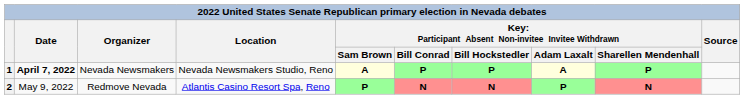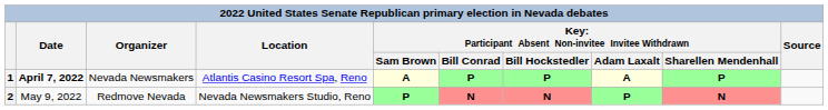 <table class="wikitable" style="text-align:center;">
 <tr>
 <th colspan="12" style="background-color:#B0C4DE;">2022 United States Senate Republican primary election in Nevada debates</th>
 </tr>
 <tr>
 <th rowspan="2"></th>
 <th rowspan="2">Date</th>
 <th rowspan="2">Organizer</th>
 <th rowspan="2">Location</th>
 <th colspan="5">Key:<br> <small>Participant </small>  <small>Absent </small>  <small>Non-invitee </small>  <small>Invitee  Withdrawn</small></th>
 <th rowspan="2">Source</th>
 </tr>
 <tr>
 <th>Sam Brown</th>
 <th>Bill Conrad</th>
 <th>Bill Hockstedler</th>
 <th>Adam Laxalt</th>
 <th>Sharellen Mendenhall</th>
 </tr>
 <tr>
 <th>1</th>
 <td><strong>April 7, 2022</strong></td>
 <td>Nevada Newsmakers</td>
-<td>Nevada Newsmakers Studio, Reno</td>
+<td><a href='#'>Atlantis Casino Resort Spa</a>, <a href='#'>Reno</a></td>
 <td style="background-color:#FFFFDD;"><strong>A</strong></td>
 <td style="background-color:#99FF99;"><strong>P</strong></td>
 <td style="background-color:#99FF99;"><strong>P</strong></td>
 <td style="background-color:#FFFFDD;"><strong>A</strong></td>
 <td style="background-color:#99FF99;"><strong>P</strong></td>
 <td></td>
 </tr>
 <tr>
 <th>2</th>
 <td>May 9, 2022</td>
 <td>Redmove Nevada</td>
-<td><a href='#'>Atlantis Casino Resort Spa</a>, <a href='#'>Reno</a></td>
+<td>Nevada Newsmakers Studio, Reno</td>
 <td style="background-color:#99FF99;"><strong>P</strong></td>
 <td style="background-color:#ff9090;"><strong>N</strong></td>
 <td style="background-color:#ff9090;"><strong>N</strong></td>
 <td style="background-color:#99FF99;"><strong>P</strong></td>
 <td style="background-color:#ff9090;"><strong>N</strong></td>
 <td></td>
 </tr>
 </table>
